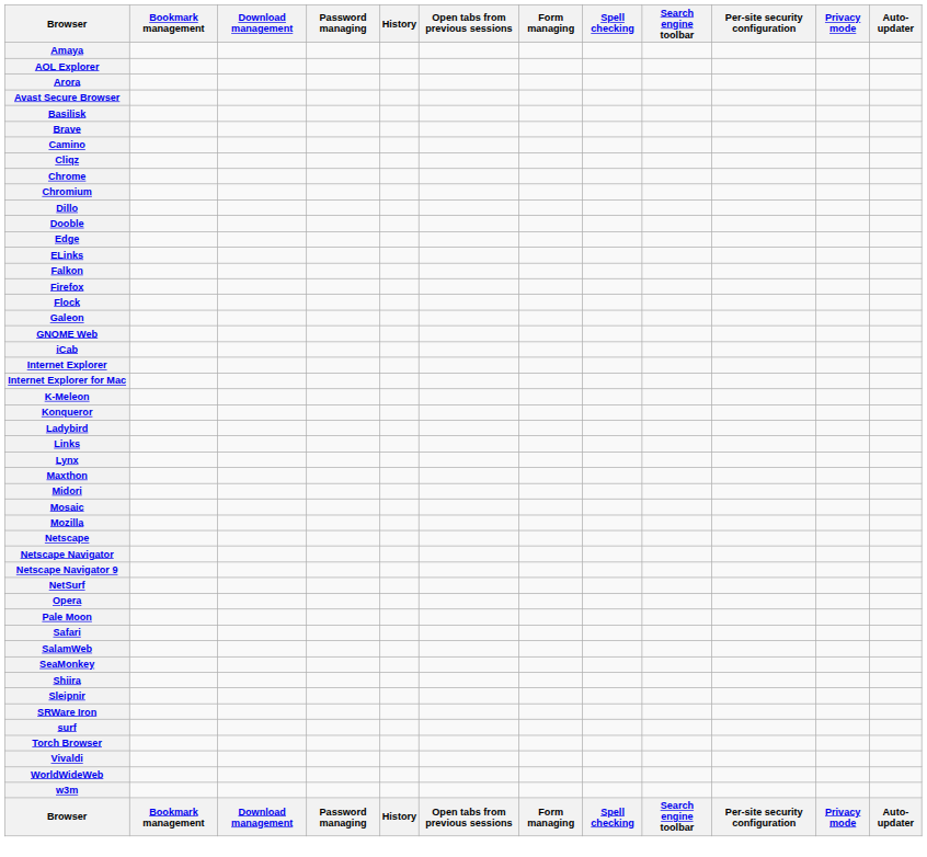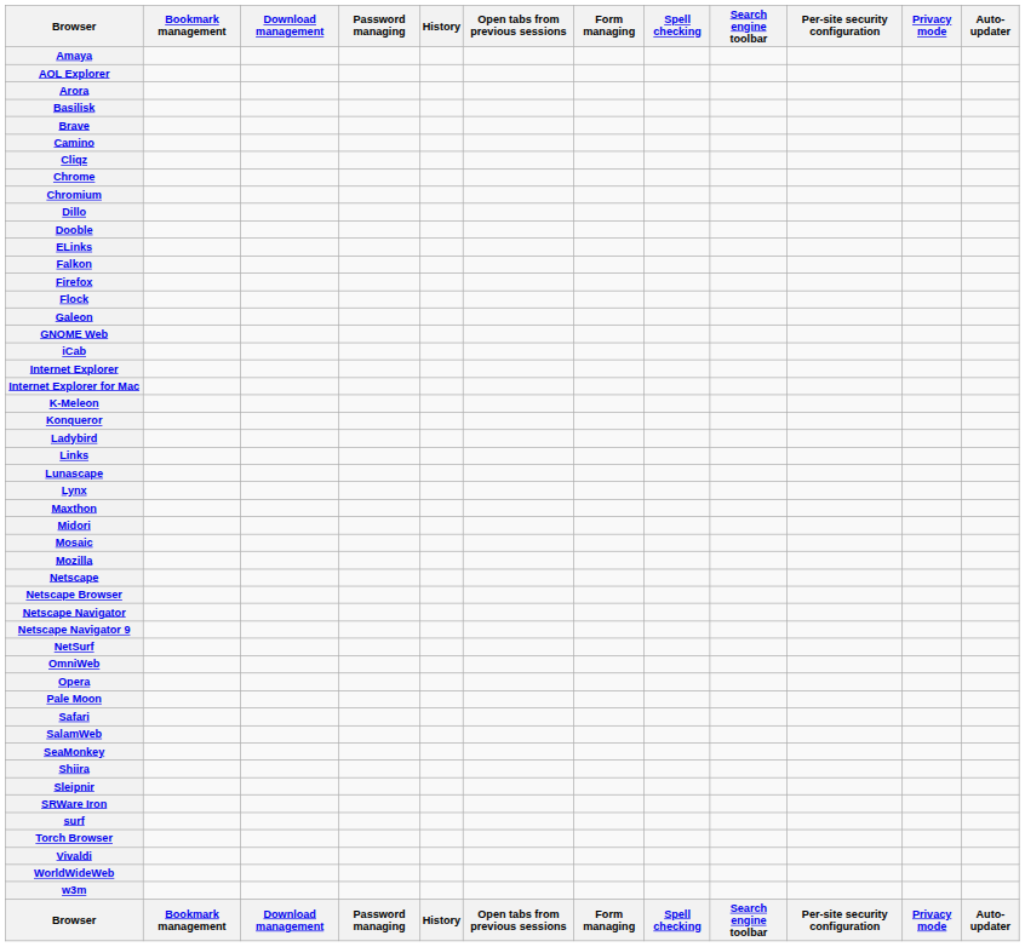 <table class="wikitable sortable sort-under sticky-header" style="font-size: 85%; text-align: center; width: auto;">
 <tr>
 <th style="width:12em">Browser</th>
 <th><a href='#'>Bookmark</a> management</th>
 <th><a href='#'>Download management</a></th>
 <th>Password managing</th>
 <th>History</th>
 <th>Open tabs from previous sessions</th>
 <th>Form managing</th>
 <th><a href='#'>Spell checking</a></th>
 <th><a href='#'>Search engine</a> toolbar</th>
 <th style="width:10em">Per-site security configuration</th>
 <th><a href='#'>Privacy mode</a></th>
 <th>Auto-updater</th>
 </tr>
 <tr>
 <th><a href='#'>Amaya</a></th>
 <td></td>
 <td></td>
 <td></td>
 <td></td>
 <td></td>
 <td></td>
 <td></td>
 <td></td>
 <td></td>
 <td></td>
 <td></td>
 </tr>
 <tr>
 <th><a href='#'>AOL Explorer</a></th>
 <td></td>
 <td></td>
 <td></td>
 <td></td>
 <td></td>
 <td></td>
 <td></td>
 <td></td>
 <td></td>
 <td></td>
 <td></td>
 </tr>
 <tr>
 <th><a href='#'>Arora</a></th>
-<td></td>
-<td></td>
-<td></td>
-<td></td>
-<td></td>
-<td></td>
-<td></td>
-<td></td>
-<td></td>
-<td></td>
-<td></td>
-</tr>
-<tr>
-<th><a href='#'>Avast Secure Browser</a></th>
 <td></td>
 <td></td>
 <td></td>
 <td></td>
 <td></td>
 <td></td>
 <td></td>
 <td></td>
 <td></td>
 <td></td>
 <td></td>
 </tr>
 <tr>
 <th><a href='#'>Basilisk</a></th>
 <td></td>
 <td></td>
 <td></td>
 <td></td>
 <td></td>
 <td></td>
 <td></td>
 <td></td>
 <td></td>
 <td></td>
 <td></td>
 </tr>
 <tr>
 <th><a href='#'>Brave</a></th>
 <td></td>
 <td></td>
 <td></td>
 <td></td>
 <td></td>
 <td></td>
 <td></td>
 <td></td>
 <td></td>
 <td></td>
 <td></td>
 </tr>
 <tr>
 <th><a href='#'>Camino</a></th>
 <td></td>
 <td></td>
 <td></td>
 <td></td>
 <td></td>
 <td></td>
 <td></td>
 <td></td>
 <td></td>
 <td></td>
 <td></td>
 </tr>
 <tr>
 <th><a href='#'>Cliqz</a></th>
 <td></td>
 <td></td>
 <td></td>
 <td></td>
 <td></td>
 <td></td>
 <td></td>
 <td></td>
 <td></td>
 <td></td>
 <td></td>
 </tr>
 <tr>
 <th><a href='#'>Chrome</a></th>
 <td></td>
 <td></td>
 <td></td>
 <td></td>
 <td></td>
 <td></td>
 <td></td>
 <td></td>
 <td></td>
 <td></td>
 <td></td>
 </tr>
 <tr>
 <th><a href='#'>Chromium</a></th>
 <td></td>
 <td></td>
 <td></td>
 <td></td>
 <td></td>
 <td></td>
 <td></td>
 <td></td>
 <td></td>
 <td></td>
 <td></td>
 </tr>
 <tr>
 <th><a href='#'>Dillo</a></th>
 <td></td>
 <td></td>
 <td></td>
 <td></td>
 <td></td>
 <td></td>
 <td></td>
 <td></td>
 <td></td>
 <td></td>
 <td></td>
 </tr>
 <tr>
 <th><a href='#'>Dooble</a></th>
-<td></td>
-<td></td>
-<td></td>
-<td></td>
-<td></td>
-<td></td>
-<td></td>
-<td></td>
-<td></td>
-<td></td>
-<td></td>
-</tr>
-<tr>
-<th><a href='#'>Edge</a></th>
 <td></td>
 <td></td>
 <td></td>
 <td></td>
 <td></td>
 <td></td>
 <td></td>
 <td></td>
 <td></td>
 <td></td>
 <td></td>
 </tr>
 <tr>
 <th><a href='#'>ELinks</a></th>
 <td></td>
 <td></td>
 <td></td>
 <td></td>
 <td></td>
 <td></td>
 <td></td>
 <td></td>
 <td></td>
 <td></td>
 <td></td>
 </tr>
 <tr>
 <th><a href='#'>Falkon</a></th>
 <td></td>
 <td></td>
 <td></td>
 <td></td>
 <td></td>
 <td></td>
 <td></td>
 <td></td>
 <td></td>
 <td></td>
 <td></td>
 </tr>
 <tr>
 <th><a href='#'>Firefox</a></th>
 <td></td>
 <td></td>
 <td></td>
 <td></td>
 <td></td>
 <td></td>
 <td></td>
 <td></td>
 <td></td>
 <td></td>
 <td></td>
 </tr>
 <tr>
 <th><a href='#'>Flock</a></th>
 <td></td>
 <td></td>
 <td></td>
 <td></td>
 <td></td>
 <td></td>
 <td></td>
 <td></td>
 <td></td>
 <td></td>
 <td></td>
 </tr>
 <tr>
 <th><a href='#'>Galeon</a></th>
 <td></td>
 <td></td>
 <td></td>
 <td></td>
 <td></td>
 <td></td>
 <td></td>
 <td></td>
 <td></td>
 <td></td>
 <td></td>
 </tr>
 <tr>
 <th><a href='#'>GNOME Web</a></th>
 <td></td>
 <td></td>
 <td></td>
 <td></td>
 <td></td>
 <td></td>
 <td></td>
 <td></td>
 <td></td>
 <td></td>
 <td></td>
 </tr>
 <tr>
 <th><a href='#'>iCab</a></th>
 <td></td>
 <td></td>
 <td></td>
 <td></td>
 <td></td>
 <td></td>
 <td></td>
 <td></td>
 <td></td>
 <td></td>
 <td></td>
 </tr>
 <tr>
 <th><a href='#'>Internet Explorer</a></th>
 <td></td>
 <td></td>
 <td></td>
 <td></td>
 <td></td>
 <td></td>
 <td></td>
 <td></td>
 <td></td>
 <td></td>
 <td></td>
 </tr>
 <tr>
 <th><a href='#'>Internet Explorer for Mac</a></th>
 <td></td>
 <td></td>
 <td></td>
 <td></td>
 <td></td>
 <td></td>
 <td></td>
 <td></td>
 <td></td>
 <td></td>
 <td></td>
 </tr>
 <tr>
 <th><a href='#'>K-Meleon</a></th>
 <td></td>
 <td></td>
 <td></td>
 <td></td>
 <td></td>
 <td></td>
 <td></td>
 <td></td>
 <td></td>
 <td></td>
 <td></td>
 </tr>
 <tr>
 <th><a href='#'>Konqueror</a></th>
 <td></td>
 <td></td>
 <td></td>
 <td></td>
 <td></td>
 <td></td>
 <td></td>
 <td></td>
 <td></td>
 <td></td>
 <td></td>
 </tr>
 <tr>
 <th><a href='#'>Ladybird</a></th>
 <td></td>
 <td></td>
 <td></td>
 <td></td>
 <td></td>
 <td></td>
 <td></td>
 <td></td>
 <td></td>
 <td></td>
 <td></td>
 </tr>
 <tr>
 <th><a href='#'>Links</a></th>
 <td></td>
 <td></td>
 <td></td>
 <td></td>
 <td></td>
 <td></td>
 <td></td>
 <td></td>
 <td></td>
 <td></td>
 <td></td>
 </tr>
 <tr>
+<th><a href='#'>Lunascape</a></th>
+<td></td>
+<td></td>
+<td></td>
+<td></td>
+<td></td>
+<td></td>
+<td></td>
+<td></td>
+<td></td>
+<td></td>
+<td></td>
+</tr>
+<tr>
 <th><a href='#'>Lynx</a></th>
 <td></td>
 <td></td>
 <td></td>
 <td></td>
 <td></td>
 <td></td>
 <td></td>
 <td></td>
 <td></td>
 <td></td>
 <td></td>
 </tr>
 <tr>
 <th><a href='#'>Maxthon</a></th>
 <td></td>
 <td></td>
 <td></td>
 <td></td>
 <td></td>
 <td></td>
 <td></td>
 <td></td>
 <td></td>
 <td></td>
 <td></td>
 </tr>
 <tr>
 <th><a href='#'>Midori</a></th>
 <td></td>
 <td></td>
 <td></td>
 <td></td>
 <td></td>
 <td></td>
 <td></td>
 <td></td>
 <td></td>
 <td></td>
 <td></td>
 </tr>
 <tr>
 <th><a href='#'>Mosaic</a></th>
 <td></td>
 <td></td>
 <td></td>
 <td></td>
 <td></td>
 <td></td>
 <td></td>
 <td></td>
 <td></td>
 <td></td>
 <td></td>
 </tr>
 <tr>
 <th><a href='#'>Mozilla</a></th>
 <td></td>
 <td></td>
 <td></td>
 <td></td>
 <td></td>
 <td></td>
 <td></td>
 <td></td>
 <td></td>
 <td></td>
 <td></td>
 </tr>
 <tr>
 <th><a href='#'>Netscape</a></th>
 <td></td>
 <td></td>
 <td></td>
 <td></td>
 <td></td>
 <td></td>
 <td></td>
 <td></td>
 <td></td>
 <td></td>
 <td></td>
 </tr>
 <tr>
+<th><a href='#'>Netscape Browser</a></th>
+<td></td>
+<td></td>
+<td></td>
+<td></td>
+<td></td>
+<td></td>
+<td></td>
+<td></td>
+<td></td>
+<td></td>
+<td></td>
+</tr>
+<tr>
 <th><a href='#'>Netscape Navigator</a></th>
 <td></td>
 <td></td>
 <td></td>
 <td></td>
 <td></td>
 <td></td>
 <td></td>
 <td></td>
 <td></td>
 <td></td>
 <td></td>
 </tr>
 <tr>
 <th><a href='#'>Netscape Navigator 9</a></th>
 <td></td>
 <td></td>
 <td></td>
 <td></td>
 <td></td>
 <td></td>
 <td></td>
 <td></td>
 <td></td>
 <td></td>
 <td></td>
 </tr>
 <tr>
 <th><a href='#'>NetSurf</a></th>
+<td></td>
+<td></td>
+<td></td>
+<td></td>
+<td></td>
+<td></td>
+<td></td>
+<td></td>
+<td></td>
+<td></td>
+<td></td>
+</tr>
+<tr>
+<th><a href='#'>OmniWeb</a></th>
 <td></td>
 <td></td>
 <td></td>
 <td></td>
 <td></td>
 <td></td>
 <td></td>
 <td></td>
 <td></td>
 <td></td>
 <td></td>
 </tr>
 <tr>
 <th><a href='#'>Opera</a></th>
 <td></td>
 <td></td>
 <td></td>
 <td></td>
 <td></td>
 <td></td>
 <td></td>
 <td></td>
 <td></td>
 <td></td>
 <td></td>
 </tr>
 <tr>
 <th><a href='#'>Pale Moon</a></th>
 <td></td>
 <td></td>
 <td></td>
 <td></td>
 <td></td>
 <td></td>
 <td></td>
 <td></td>
 <td></td>
 <td></td>
 <td></td>
 </tr>
 <tr>
 <th><a href='#'>Safari</a></th>
 <td></td>
 <td></td>
 <td></td>
 <td></td>
 <td></td>
 <td></td>
 <td></td>
 <td></td>
 <td></td>
 <td></td>
 <td></td>
 </tr>
 <tr>
 <th><a href='#'>SalamWeb</a></th>
 <td></td>
 <td></td>
 <td></td>
 <td></td>
 <td></td>
 <td></td>
 <td></td>
 <td></td>
 <td></td>
 <td></td>
 <td></td>
 </tr>
 <tr>
 <th><a href='#'>SeaMonkey</a></th>
 <td></td>
 <td></td>
 <td></td>
 <td></td>
 <td></td>
 <td></td>
 <td></td>
 <td></td>
 <td></td>
 <td></td>
 <td></td>
 </tr>
 <tr>
 <th><a href='#'>Shiira</a></th>
 <td></td>
 <td></td>
 <td></td>
 <td></td>
 <td></td>
 <td></td>
 <td></td>
 <td></td>
 <td></td>
 <td></td>
 <td></td>
 </tr>
 <tr>
 <th><a href='#'>Sleipnir</a></th>
 <td></td>
 <td></td>
 <td></td>
 <td></td>
 <td></td>
 <td></td>
 <td></td>
 <td></td>
 <td></td>
 <td></td>
 <td></td>
 </tr>
 <tr>
 <th><a href='#'>SRWare Iron</a></th>
 <td></td>
 <td></td>
 <td></td>
 <td></td>
 <td></td>
 <td></td>
 <td></td>
 <td></td>
 <td></td>
 <td></td>
 <td></td>
 </tr>
 <tr>
 <th><a href='#'>surf</a></th>
 <td></td>
 <td></td>
 <td></td>
 <td></td>
 <td></td>
 <td></td>
 <td></td>
 <td></td>
 <td></td>
 <td></td>
 <td></td>
 </tr>
 <tr>
 <th><a href='#'>Torch Browser</a></th>
 <td></td>
 <td></td>
 <td></td>
 <td></td>
 <td></td>
 <td></td>
 <td></td>
 <td></td>
 <td></td>
 <td></td>
 <td></td>
 </tr>
 <tr>
 <th><a href='#'>Vivaldi</a></th>
 <td></td>
 <td></td>
 <td></td>
 <td></td>
 <td></td>
 <td></td>
 <td></td>
 <td></td>
 <td></td>
 <td></td>
 <td></td>
 </tr>
 <tr>
 <th><a href='#'>WorldWideWeb</a></th>
 <td></td>
 <td></td>
 <td></td>
 <td></td>
 <td></td>
 <td></td>
 <td></td>
 <td></td>
 <td></td>
 <td></td>
 <td></td>
 </tr>
 <tr>
 <th><a href='#'>w3m</a></th>
 <td></td>
 <td></td>
 <td></td>
 <td></td>
 <td></td>
 <td></td>
 <td></td>
 <td></td>
 <td></td>
 <td></td>
 <td></td>
 </tr>
 <tr class="sortbottom">
 <th>Browser</th>
 <th><a href='#'>Bookmark</a> management</th>
 <th><a href='#'>Download management</a></th>
 <th>Password managing</th>
 <th>History</th>
 <th>Open tabs from previous sessions</th>
 <th>Form managing</th>
 <th><a href='#'>Spell checking</a></th>
 <th><a href='#'>Search engine</a> toolbar</th>
 <th>Per-site security configuration</th>
 <th><a href='#'>Privacy mode</a></th>
 <th>Auto-updater</th>
 </tr>
 </table>
